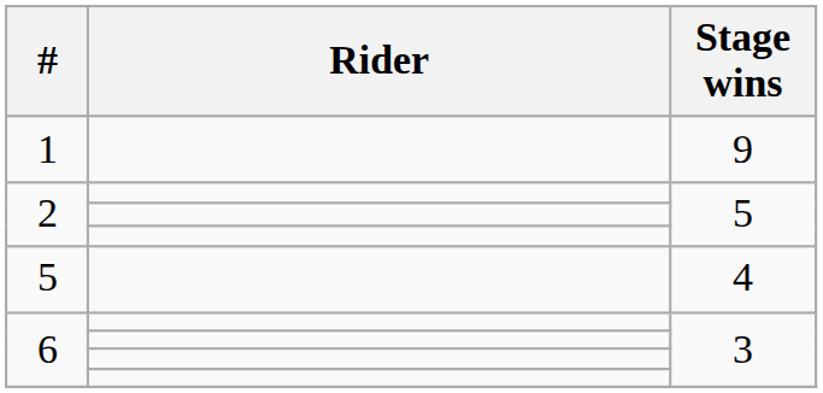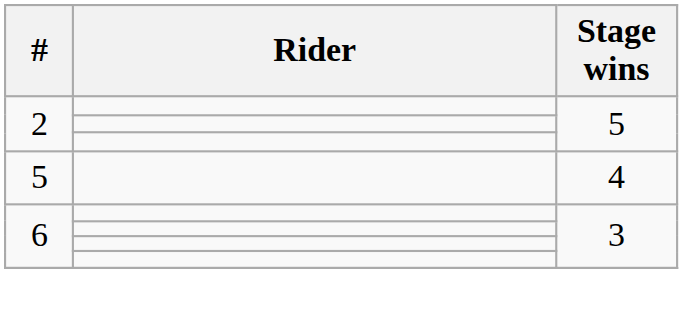 <table class="wikitable">
 <tr>
 <th width=25>#</th>
 <th width=220>Rider</th>
 <th width=50>Stage wins</th>
-</tr>
-<tr>
-<td align="center">1</td>
-<td></td>
-<td align="center">9</td>
 </tr>
 <tr>
 <td align="center" rowspan=3>2</td>
 <td></td>
 <td align="center" rowspan=3>5</td>
 </tr>
 <tr>
 <td></td>
 </tr>
 <tr>
 <td></td>
 </tr>
 <tr>
 <td align="center">5</td>
 <td></td>
 <td align="center">4</td>
 </tr>
 <tr>
 <td align="center" rowspan=4>6</td>
 <td></td>
 <td align="center" rowspan=4>3</td>
 </tr>
 <tr>
 <td></td>
 </tr>
 <tr>
 <td></td>
 </tr>
 <tr>
 <td></td>
 </tr>
 <tr>
 </tr>
 </table>
